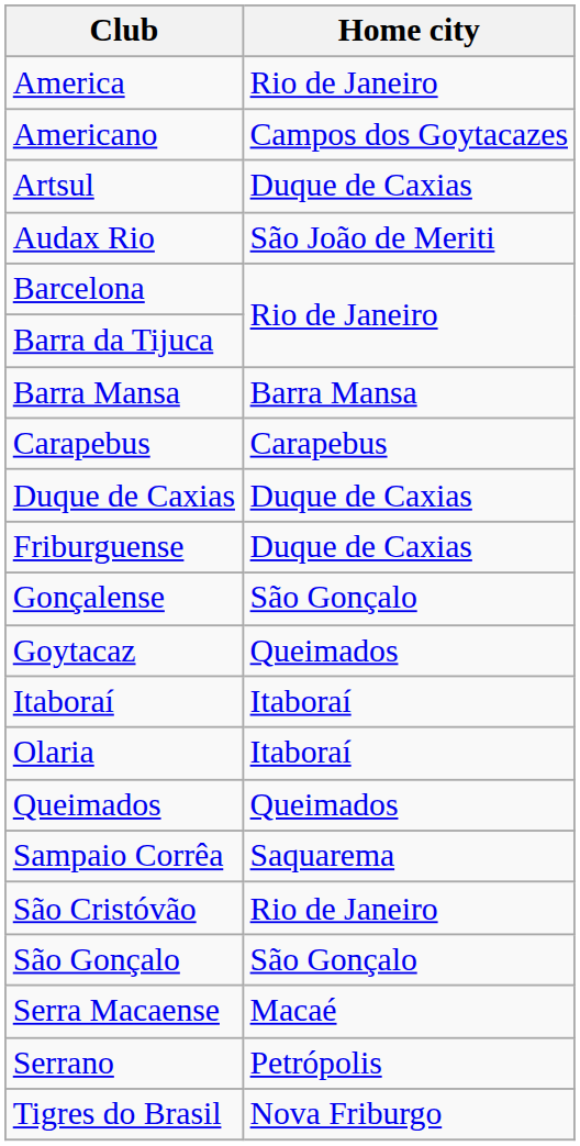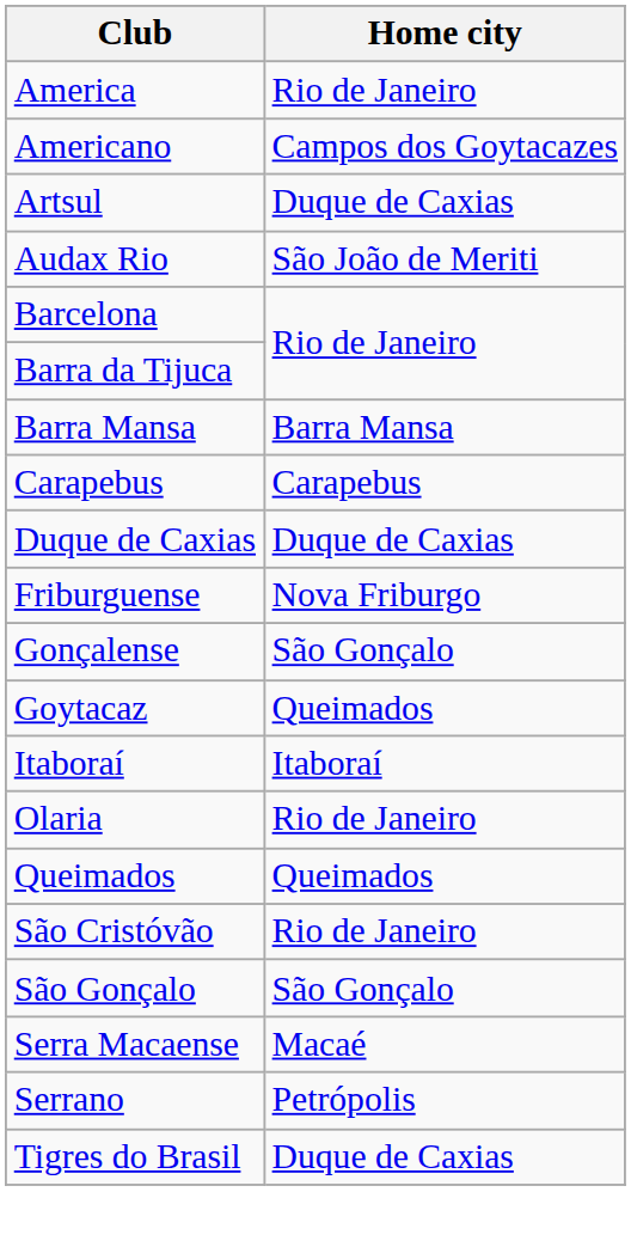 <table class="wikitable sortable">
 <tr>
 <th>Club</th>
 <th>Home city</th>
 </tr>
 <tr>
 <td><a href='#'>America</a></td>
 <td><a href='#'>Rio de Janeiro</a></td>
 </tr>
 <tr>
 <td><a href='#'>Americano</a></td>
 <td><a href='#'>Campos dos Goytacazes</a></td>
 </tr>
 <tr>
 <td><a href='#'>Artsul</a></td>
 <td><a href='#'>Duque de Caxias</a></td>
 </tr>
 <tr>
 <td><a href='#'>Audax Rio</a></td>
 <td><a href='#'>São João de Meriti</a></td>
 </tr>
 <tr>
 <td><a href='#'>Barcelona</a></td>
 <td rowspan="2"><a href='#'>Rio de Janeiro</a></td>
 </tr>
 <tr>
 <td><a href='#'>Barra da Tijuca</a></td>
 </tr>
 <tr>
 <td><a href='#'>Barra Mansa</a></td>
 <td><a href='#'>Barra Mansa</a></td>
 </tr>
 <tr>
 <td><a href='#'>Carapebus</a></td>
 <td><a href='#'>Carapebus</a></td>
 </tr>
 <tr>
 <td><a href='#'>Duque de Caxias</a></td>
 <td><a href='#'>Duque de Caxias</a></td>
 </tr>
 <tr>
 <td><a href='#'>Friburguense</a></td>
-<td><a href='#'>Duque de Caxias</a></td>
+<td><a href='#'>Nova Friburgo</a></td>
 </tr>
 <tr>
 <td><a href='#'>Gonçalense</a></td>
 <td><a href='#'>São Gonçalo</a></td>
 </tr>
 <tr>
 <td><a href='#'>Goytacaz</a></td>
 <td><a href='#'>Queimados</a></td>
 </tr>
 <tr>
 <td><a href='#'>Itaboraí</a></td>
 <td><a href='#'>Itaboraí</a></td>
 </tr>
 <tr>
 <td><a href='#'>Olaria</a></td>
-<td><a href='#'>Itaboraí</a></td>
+<td><a href='#'>Rio de Janeiro</a></td>
 </tr>
 <tr>
 <td><a href='#'>Queimados</a></td>
 <td><a href='#'>Queimados</a></td>
-</tr>
-<tr>
-<td><a href='#'>Sampaio Corrêa</a></td>
-<td><a href='#'>Saquarema</a></td>
 </tr>
 <tr>
 <td><a href='#'>São Cristóvão</a></td>
 <td><a href='#'>Rio de Janeiro</a></td>
 </tr>
 <tr>
 <td><a href='#'>São Gonçalo</a></td>
 <td><a href='#'>São Gonçalo</a></td>
 </tr>
 <tr>
 <td><a href='#'>Serra Macaense</a></td>
 <td><a href='#'>Macaé</a></td>
 </tr>
 <tr>
 <td><a href='#'>Serrano</a></td>
 <td><a href='#'>Petrópolis</a></td>
 </tr>
 <tr>
 <td><a href='#'>Tigres do Brasil</a></td>
-<td><a href='#'>Nova Friburgo</a></td>
+<td><a href='#'>Duque de Caxias</a></td>
 </tr>
 </table>
